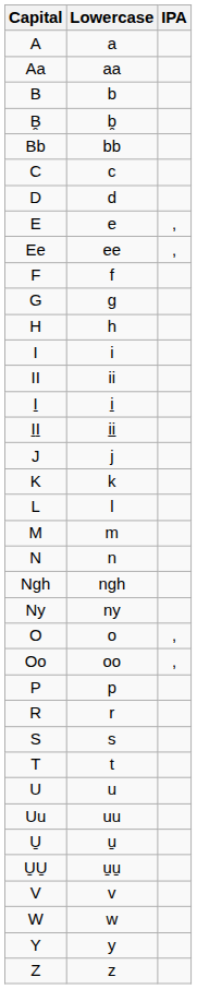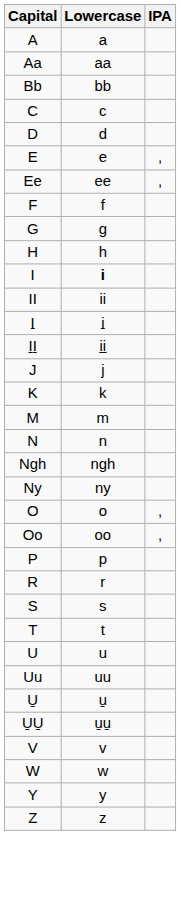 <table class="wikitable" style="text-align: center;">
 <tr>
 <th>Capital</th>
 <th>Lowercase</th>
 <th>IPA</th>
 </tr>
 <tr>
 <td>A</td>
 <td>a</td>
 <td></td>
 </tr>
 <tr>
 <td>Aa</td>
 <td>aa</td>
-<td></td>
-</tr>
-<tr>
-<td>B</td>
-<td>b</td>
-<td></td>
-</tr>
-<tr>
-<td>B̯</td>
-<td>b̯</td>
 <td></td>
 </tr>
 <tr>
 <td>Bb</td>
 <td>bb</td>
 <td></td>
 </tr>
 <tr>
 <td>C</td>
 <td>c</td>
 <td></td>
 </tr>
 <tr>
 <td>D</td>
 <td>d</td>
 <td></td>
 </tr>
 <tr>
 <td>E</td>
 <td>e</td>
 <td>, </td>
 </tr>
 <tr>
 <td>Ee</td>
 <td>ee</td>
 <td>, </td>
 </tr>
 <tr>
 <td>F</td>
 <td>f</td>
 <td></td>
 </tr>
 <tr>
 <td>G</td>
 <td>g</td>
 <td></td>
 </tr>
 <tr>
 <td>H</td>
 <td>h</td>
 <td></td>
 </tr>
 <tr>
 <td>I</td>
-<td>i</td>
+<td><strong>i</strong></td>
 <td></td>
 </tr>
 <tr>
 <td>II</td>
 <td>ii</td>
 <td></td>
 </tr>
 <tr>
 <td>I̱</td>
 <td>i̱</td>
 <td></td>
 </tr>
 <tr>
 <td>I̱I̱</td>
 <td>i̱i̱</td>
 <td></td>
 </tr>
 <tr>
 <td>J</td>
 <td>j</td>
 <td></td>
 </tr>
 <tr>
 <td>K</td>
 <td>k</td>
-<td></td>
-</tr>
-<tr>
-<td>L</td>
-<td>l</td>
 <td></td>
 </tr>
 <tr>
 <td>M</td>
 <td>m</td>
 <td></td>
 </tr>
 <tr>
 <td>N</td>
 <td>n</td>
 <td></td>
 </tr>
 <tr>
 <td>Ngh</td>
 <td>ngh</td>
 <td></td>
 </tr>
 <tr>
 <td>Ny</td>
 <td>ny</td>
 <td></td>
 </tr>
 <tr>
 <td>O</td>
 <td>o</td>
 <td>, </td>
 </tr>
 <tr>
 <td>Oo</td>
 <td>oo</td>
 <td>, </td>
 </tr>
 <tr>
 <td>P</td>
 <td>p</td>
 <td></td>
 </tr>
 <tr>
 <td>R</td>
 <td>r</td>
 <td></td>
 </tr>
 <tr>
 <td>S</td>
 <td>s</td>
 <td></td>
 </tr>
 <tr>
 <td>T</td>
 <td>t</td>
 <td></td>
 </tr>
 <tr>
 <td>U</td>
 <td>u</td>
 <td></td>
 </tr>
 <tr>
 <td>Uu</td>
 <td>uu</td>
 <td></td>
 </tr>
 <tr>
 <td>U̱</td>
 <td>u̱</td>
 <td></td>
 </tr>
 <tr>
 <td>U̱U̱</td>
 <td>u̱u̱</td>
 <td></td>
 </tr>
 <tr>
 <td>V</td>
 <td>v</td>
 <td></td>
 </tr>
 <tr>
 <td>W</td>
 <td>w</td>
 <td></td>
 </tr>
 <tr>
 <td>Y</td>
 <td>y</td>
 <td></td>
 </tr>
 <tr>
 <td>Z</td>
 <td>z</td>
 <td></td>
 </tr>
 </table>
